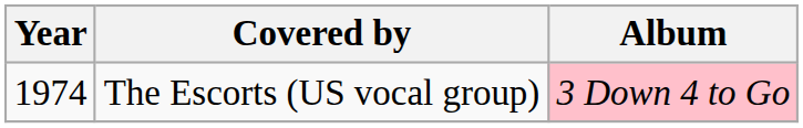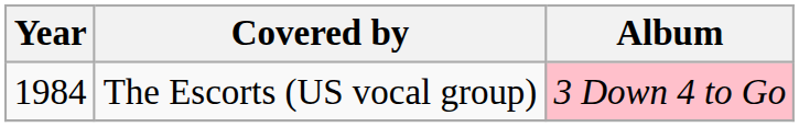 <table class="wikitable">
 <tr>
 <th>Year</th>
 <th>Covered by</th>
 <th>Album</th>
 </tr>
 <tr>
-<td>1974</td>
+<td>1984</td>
 <td>The Escorts (US vocal group)</td>
 <td style="background: pink;"><em>3 Down 4 to Go</em></td>
 </tr>
 <tr>
 </tr>
 </table>
